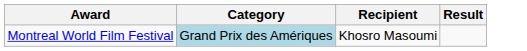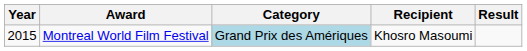 <table class="wikitable sortable">
 <tr>
+<th>Year</th>
 <th>Award</th>
 <th>Category</th>
 <th>Recipient</th>
 <th>Result</th>
 </tr>
 <tr>
+<td>2015</td>
 <td><a href='#'>Montreal World Film Festival</a></td>
 <td style="background: lightblue;">Grand Prix des Amériques</td>
 <td>Khosro Masoumi</td>
 <td></td>
 </tr>
 </table>
